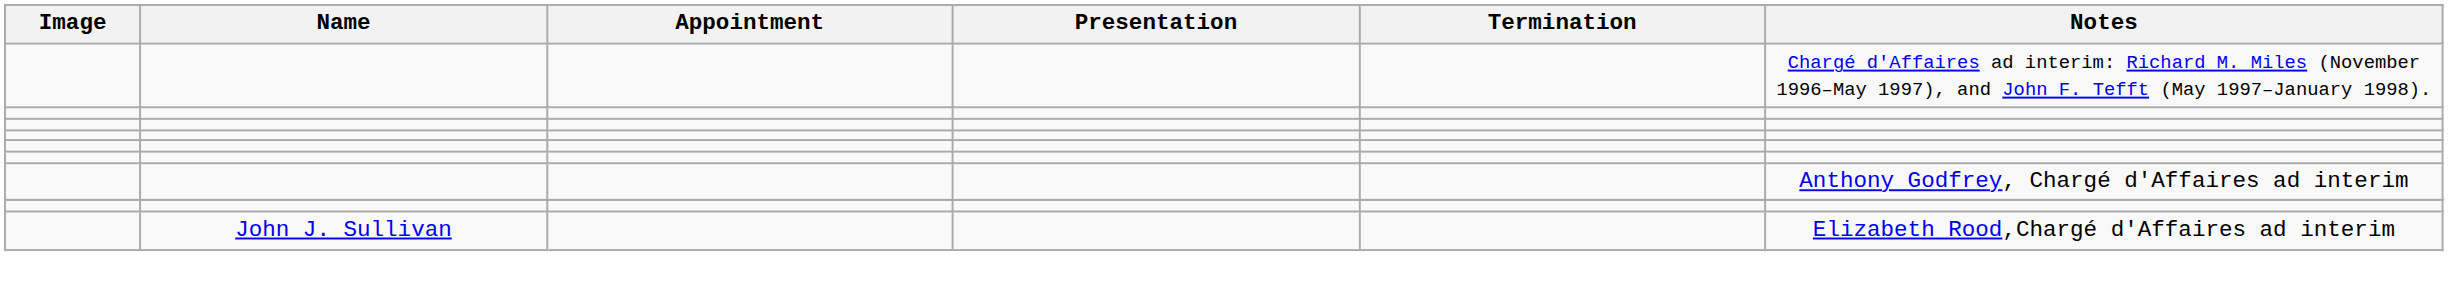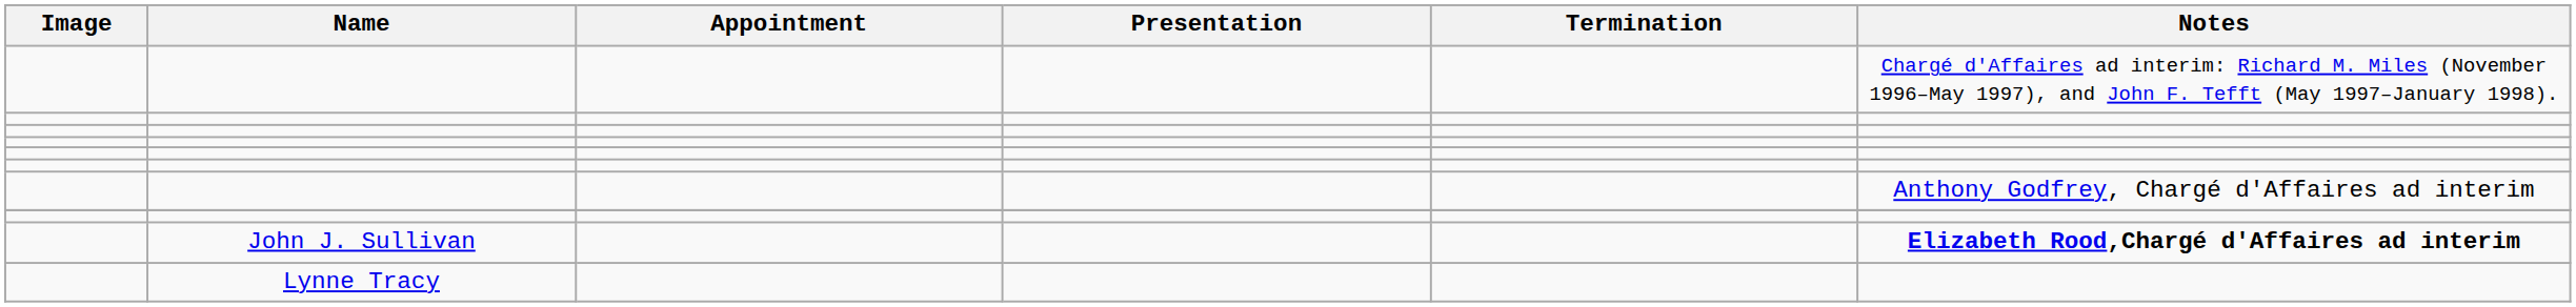 <table class="wikitable sortable" style="font-size:90%; text-align:center; width:100%;">
 <tr>
 <th style="width:5%;">Image</th>
 <th style="width:15%;">Name</th>
 <th style="width:15%;">Appointment</th>
 <th style="width:15%;">Presentation</th>
 <th style="width:15%;">Termination</th>
 <th class="unsortable" style="width:25%;">Notes</th>
 </tr>
 <tr>
 <td></td>
 <td></td>
 <td></td>
 <td></td>
 <td></td>
 <td><small><a href='#'>Chargé d'Affaires</a> ad interim: <a href='#'>Richard M. Miles</a> (November 1996–May 1997), and <a href='#'>John F. Tefft</a> (May 1997–January 1998).</small></td>
 </tr>
 <tr>
 <td></td>
 <td></td>
 <td></td>
 <td></td>
 <td></td>
 <td></td>
 </tr>
 <tr>
 <td></td>
 <td></td>
 <td></td>
 <td></td>
 <td></td>
 <td></td>
 </tr>
 <tr>
 <td></td>
 <td></td>
 <td></td>
 <td></td>
 <td></td>
 <td></td>
 </tr>
 <tr>
 <td></td>
 <td></td>
 <td></td>
 <td></td>
 <td></td>
 <td></td>
 </tr>
 <tr>
 <td></td>
 <td></td>
 <td></td>
 <td></td>
 <td></td>
 <td></td>
 </tr>
 <tr>
 <td></td>
 <td></td>
 <td></td>
 <td></td>
 <td></td>
 <td><a href='#'>Anthony Godfrey</a>, Chargé d'Affaires ad interim</td>
 </tr>
 <tr>
 </tr>
 <tr>
 <td></td>
 <td></td>
 <td></td>
 <td></td>
 <td></td>
 <td></td>
 </tr>
 <tr>
 <td></td>
 <td><a href='#'>John J. Sullivan</a></td>
 <td></td>
 <td></td>
 <td></td>
-<td><a href='#'>Elizabeth Rood</a>,Chargé d'Affaires ad interim</td>
+<td><strong><a href='#'>Elizabeth Rood</a>,Chargé d'Affaires ad interim</strong></td>
+</tr>
+<tr>
+<td></td>
+<td><a href='#'>Lynne Tracy</a></td>
+<td></td>
+<td></td>
+<td></td>
+<td></td>
 </tr>
 </table>
